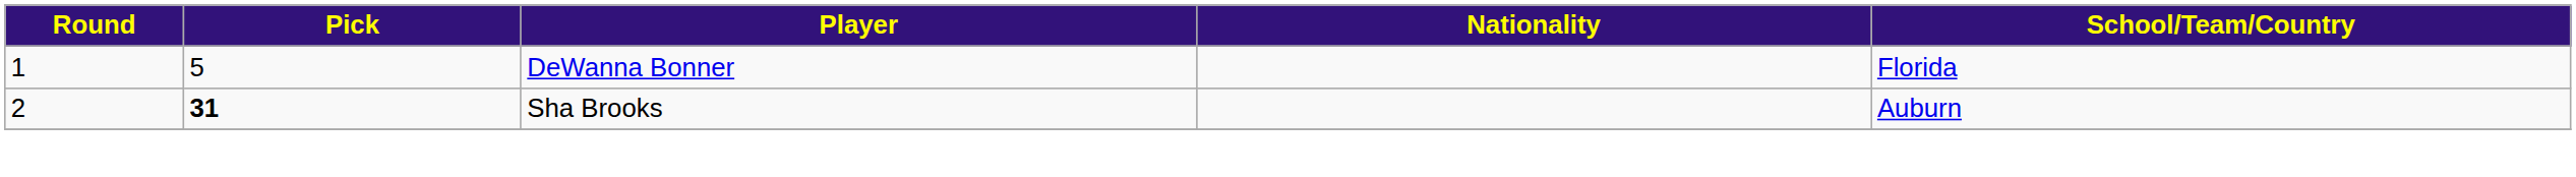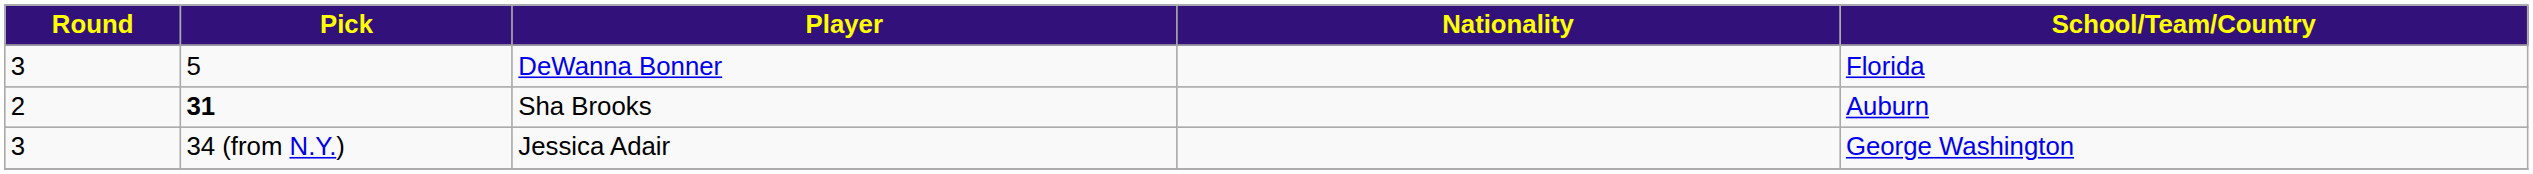 <table class="wikitable">
 <tr>
 <th style="background:#32127A; color:#FFFF00;" width="2%">Round</th>
 <th style="background:#32127A; color:#FFFF00;" width="5%">Pick</th>
 <th style="background:#32127A; color:#FFFF00;" width="10%">Player</th>
 <th style="background:#32127A; color:#FFFF00;" width="10%">Nationality</th>
 <th style="background:#32127A; color:#FFFF00;" width="10%">School/Team/Country</th>
 </tr>
 <tr>
-<td>1</td>
+<td>3</td>
 <td>5</td>
 <td><a href='#'>DeWanna Bonner</a></td>
 <td></td>
 <td><a href='#'>Florida</a></td>
 </tr>
 <tr>
 <td>2</td>
 <td><strong>31</strong></td>
 <td>Sha Brooks</td>
 <td></td>
 <td><a href='#'>Auburn</a></td>
 </tr>
 <tr>
+<td>3</td>
+<td>34 (from <a href='#'>N.Y.</a>)</td>
+<td>Jessica Adair</td>
+<td></td>
+<td><a href='#'>George Washington</a></td>
+</tr>
+<tr>
 </tr>
 </table>
